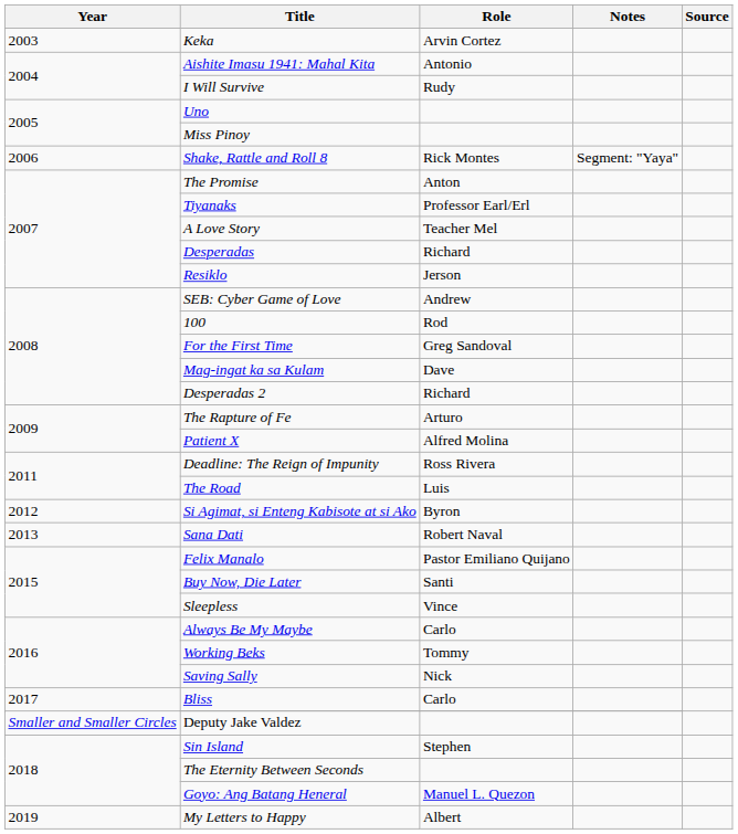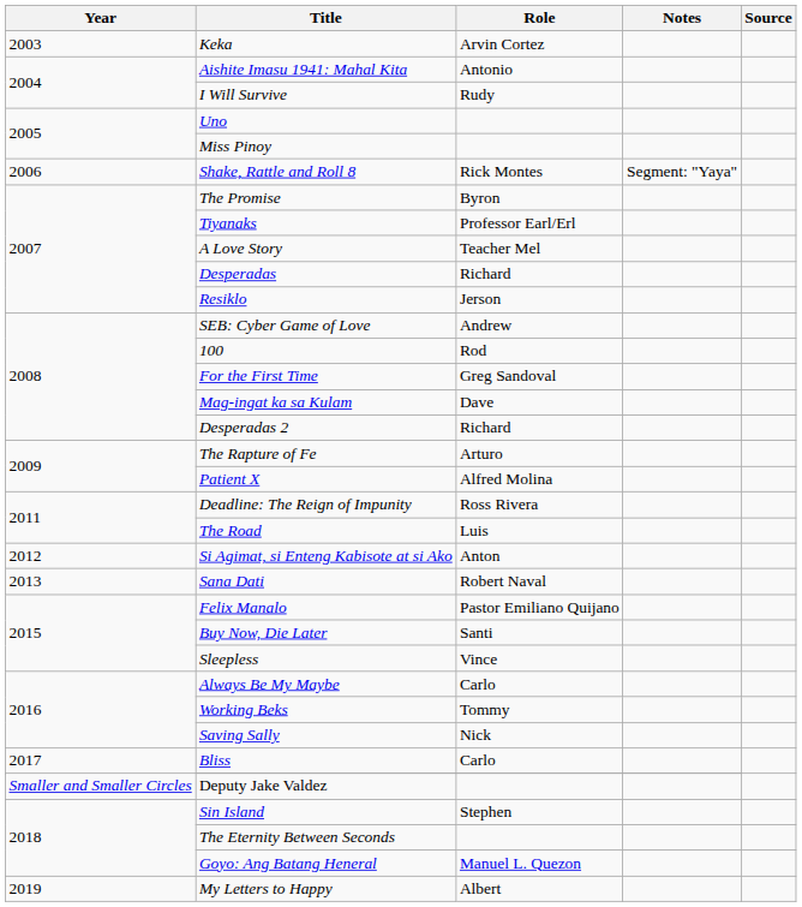 <table class="wikitable sortable">
 <tr>
 <th>Year</th>
 <th>Title</th>
 <th>Role</th>
 <th class="unsortable">Notes</th>
 <th class="unsortable">Source</th>
 </tr>
 <tr>
 <td>2003</td>
 <td><em>Keka</em></td>
 <td>Arvin Cortez</td>
 <td></td>
 <td></td>
 </tr>
 <tr>
 <td rowspan="2">2004</td>
 <td><em><a href='#'>Aishite Imasu 1941: Mahal Kita</a></em></td>
 <td>Antonio</td>
 <td></td>
 <td></td>
 </tr>
 <tr>
 <td><em>I Will Survive</em></td>
 <td>Rudy</td>
 <td></td>
 <td></td>
 </tr>
 <tr>
 <td rowspan="2">2005</td>
 <td><em><a href='#'>Uno</a></em></td>
 <td></td>
 <td></td>
 <td></td>
 </tr>
 <tr>
 <td><em>Miss Pinoy</em></td>
 <td></td>
 <td></td>
 <td></td>
 </tr>
 <tr>
 <td>2006</td>
 <td><em><a href='#'>Shake, Rattle and Roll 8</a></em></td>
 <td>Rick Montes</td>
 <td>Segment: "Yaya"</td>
 <td></td>
 </tr>
 <tr>
 <td rowspan="5">2007</td>
 <td><em>The Promise</em></td>
-<td>Anton</td>
+<td>Byron</td>
 <td></td>
 <td></td>
 </tr>
 <tr>
 <td><em><a href='#'>Tiyanaks</a></em></td>
 <td>Professor Earl/Erl</td>
 <td></td>
 <td></td>
 </tr>
 <tr>
 <td><em> A Love Story</em></td>
 <td>Teacher Mel</td>
 <td></td>
 <td></td>
 </tr>
 <tr>
 <td><em><a href='#'>Desperadas</a></em></td>
 <td>Richard</td>
 <td></td>
 <td></td>
 </tr>
 <tr>
 <td><em><a href='#'>Resiklo</a></em></td>
 <td>Jerson</td>
 <td></td>
 <td></td>
 </tr>
 <tr>
 <td rowspan="5">2008</td>
 <td><em>SEB: Cyber Game of Love</em></td>
 <td>Andrew</td>
 <td></td>
 <td></td>
 </tr>
 <tr>
 <td><em>100</em></td>
 <td>Rod</td>
 <td></td>
 <td></td>
 </tr>
 <tr>
 <td><a href='#'><em>For the First Time</em></a></td>
 <td>Greg Sandoval</td>
 <td></td>
 <td></td>
 </tr>
 <tr>
 <td><a href='#'><em>Mag-ingat ka sa Kulam</em></a></td>
 <td>Dave</td>
 <td></td>
 <td></td>
 </tr>
 <tr>
 <td><em>Desperadas 2</em></td>
 <td>Richard</td>
 <td></td>
 <td></td>
 </tr>
 <tr>
 <td rowspan="2">2009</td>
 <td><em>The Rapture of Fe</em></td>
 <td>Arturo</td>
 <td></td>
 <td></td>
 </tr>
 <tr>
 <td><a href='#'><em>Patient X</em></a></td>
 <td>Alfred Molina</td>
 <td></td>
 <td></td>
 </tr>
 <tr>
 <td rowspan="2">2011</td>
 <td><em>Deadline: The Reign of Impunity</em></td>
 <td>Ross Rivera</td>
 <td></td>
 <td></td>
 </tr>
 <tr>
 <td><em><a href='#'>The Road</a></em></td>
 <td>Luis</td>
 <td></td>
 <td></td>
 </tr>
 <tr>
 <td>2012</td>
 <td><em><a href='#'>Si Agimat, si Enteng Kabisote at si Ako</a></em></td>
-<td>Byron</td>
+<td>Anton</td>
 <td></td>
 <td></td>
 </tr>
 <tr>
 <td>2013</td>
 <td><em><a href='#'>Sana Dati</a></em></td>
 <td>Robert Naval</td>
 <td></td>
 <td></td>
 </tr>
 <tr>
 <td rowspan="3">2015</td>
 <td><em><a href='#'>Felix Manalo</a></em></td>
 <td>Pastor Emiliano Quijano</td>
 <td></td>
 <td></td>
 </tr>
 <tr>
 <td><em><a href='#'>Buy Now, Die Later</a></em></td>
 <td>Santi</td>
 <td></td>
 <td></td>
 </tr>
 <tr>
 <td><em>Sleepless</em></td>
 <td>Vince</td>
 <td></td>
 <td></td>
 </tr>
 <tr>
 <td rowspan="3">2016</td>
 <td><em><a href='#'>Always Be My Maybe</a></em></td>
 <td>Carlo</td>
 <td></td>
 <td></td>
 </tr>
 <tr>
 <td><em><a href='#'>Working Beks</a></em></td>
 <td>Tommy</td>
 <td></td>
 <td></td>
 </tr>
 <tr>
 <td><em><a href='#'>Saving Sally</a></em></td>
 <td>Nick</td>
 <td></td>
 <td></td>
 </tr>
 <tr>
 <td rowspan="2">2017</td>
 <td><em><a href='#'>Bliss</a></em></td>
 <td>Carlo</td>
 <td></td>
 <td></td>
 </tr>
 <tr>
 </tr>
 <tr>
 <td><em><a href='#'>Smaller and Smaller Circles</a></em></td>
 <td>Deputy Jake Valdez</td>
 <td></td>
 <td></td>
 </tr>
 <tr>
 <td rowspan="3">2018</td>
 <td><em><a href='#'>Sin Island</a></em></td>
 <td>Stephen</td>
 <td></td>
 <td></td>
 </tr>
 <tr>
 <td><em>The Eternity Between Seconds</em></td>
 <td></td>
 <td></td>
 <td></td>
 </tr>
 <tr>
 <td><em><a href='#'>Goyo: Ang Batang Heneral</a></em></td>
 <td><a href='#'>Manuel L. Quezon</a></td>
 <td></td>
 <td></td>
 </tr>
 <tr>
 <td>2019</td>
 <td><em>My Letters to Happy</em></td>
 <td>Albert</td>
 <td></td>
 <td></td>
 </tr>
 </table>
